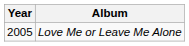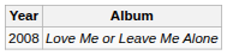 <table class="wikitable" style="text-align:center;">
 <tr>
 <th>Year</th>
 <th>Album</th>
 </tr>
 <tr>
-<td>2005</td>
+<td>2008</td>
 <td style="text-align:left;"><em>Love Me or Leave Me Alone</em></td>
 </tr>
 </table>
